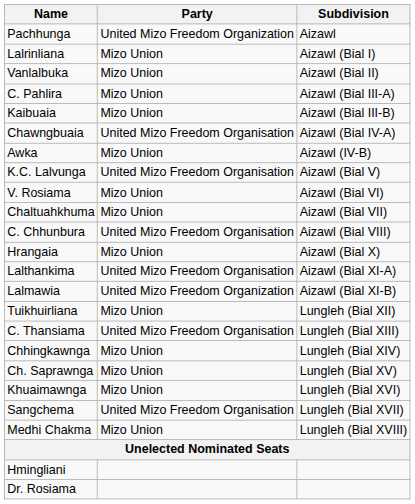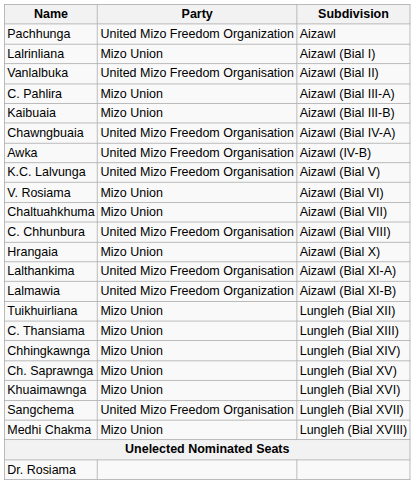 <table class="wikitable sortable">
 <tr>
 <th>Name</th>
 <th>Party</th>
 <th>Subdivision</th>
 </tr>
 <tr>
 <td>Pachhunga</td>
 <td>United Mizo Freedom Organization</td>
 <td>Aizawl</td>
 </tr>
 <tr>
 <td>Lalrinliana</td>
 <td>Mizo Union</td>
 <td>Aizawl (Bial I)</td>
 </tr>
 <tr>
 <td>Vanlalbuka</td>
-<td>Mizo Union</td>
+<td>United Mizo Freedom Organisation</td>
 <td>Aizawl (Bial II)</td>
 </tr>
 <tr>
 <td>C. Pahlira</td>
 <td>Mizo Union</td>
 <td>Aizawl (Bial III-A)</td>
 </tr>
 <tr>
 <td>Kaibuaia</td>
 <td>Mizo Union</td>
 <td>Aizawl (Bial III-B)</td>
 </tr>
 <tr>
 <td>Chawngbuaia</td>
 <td>United Mizo Freedom Organisation</td>
 <td>Aizawl (Bial IV-A)</td>
 </tr>
 <tr>
 <td>Awka</td>
-<td>Mizo Union</td>
+<td>United Mizo Freedom Organisation</td>
 <td>Aizawl (IV-B)</td>
 </tr>
 <tr>
 <td>K.C. Lalvunga</td>
 <td>United Mizo Freedom Organisation</td>
 <td>Aizawl (Bial V)</td>
 </tr>
 <tr>
 <td>V. Rosiama</td>
 <td>Mizo Union</td>
 <td>Aizawl (Bial VI)</td>
 </tr>
 <tr>
 <td>Chaltuahkhuma</td>
 <td>Mizo Union</td>
 <td>Aizawl (Bial VII)</td>
 </tr>
 <tr>
 <td>C. Chhunbura</td>
 <td>United Mizo Freedom Organisation</td>
 <td>Aizawl (Bial VIII)</td>
 </tr>
 <tr>
 <td>Hrangaia</td>
 <td>Mizo Union</td>
 <td>Aizawl (Bial X)</td>
 </tr>
 <tr>
 <td>Lalthankima</td>
 <td>United Mizo Freedom Organisation</td>
 <td>Aizawl (Bial XI-A)</td>
 </tr>
 <tr>
 <td>Lalmawia</td>
 <td>United Mizo Freedom Organization</td>
 <td>Aizawl (Bial XI-B)</td>
 </tr>
 <tr>
 <td>Tuikhuirliana</td>
 <td>Mizo Union</td>
 <td>Lungleh (Bial XII)</td>
 </tr>
 <tr>
 <td>C. Thansiama</td>
-<td>United Mizo Freedom Organisation</td>
+<td>Mizo Union</td>
 <td>Lungleh (Bial XIII)</td>
 </tr>
 <tr>
 <td>Chhingkawnga</td>
 <td>Mizo Union</td>
 <td>Lungleh (Bial XIV)</td>
 </tr>
 <tr>
 <td>Ch. Saprawnga</td>
 <td>Mizo Union</td>
 <td>Lungleh (Bial XV)</td>
 </tr>
 <tr>
 <td>Khuaimawnga</td>
 <td>Mizo Union</td>
 <td>Lungleh (Bial XVI)</td>
 </tr>
 <tr>
 <td>Sangchema</td>
 <td>United Mizo Freedom Organisation</td>
 <td>Lungleh (Bial XVII)</td>
 </tr>
 <tr>
 <td>Medhi Chakma</td>
 <td>Mizo Union</td>
 <td>Lungleh (Bial XVIII)</td>
 </tr>
 <tr>
 <th colspan=3>Unelected Nominated Seats</th>
 </tr>
 <tr>
-<td>Hmingliani</td>
-<td></td>
-<td></td>
-</tr>
-<tr>
 <td>Dr. Rosiama</td>
 <td></td>
 <td></td>
 </tr>
 </table>
